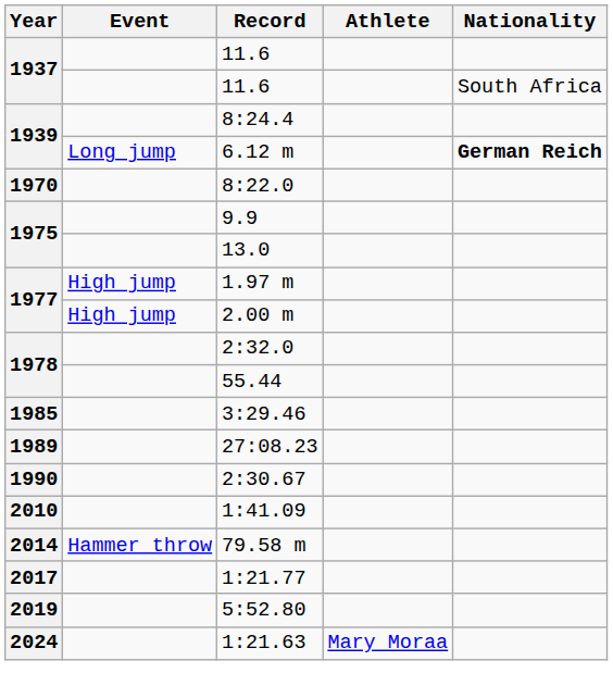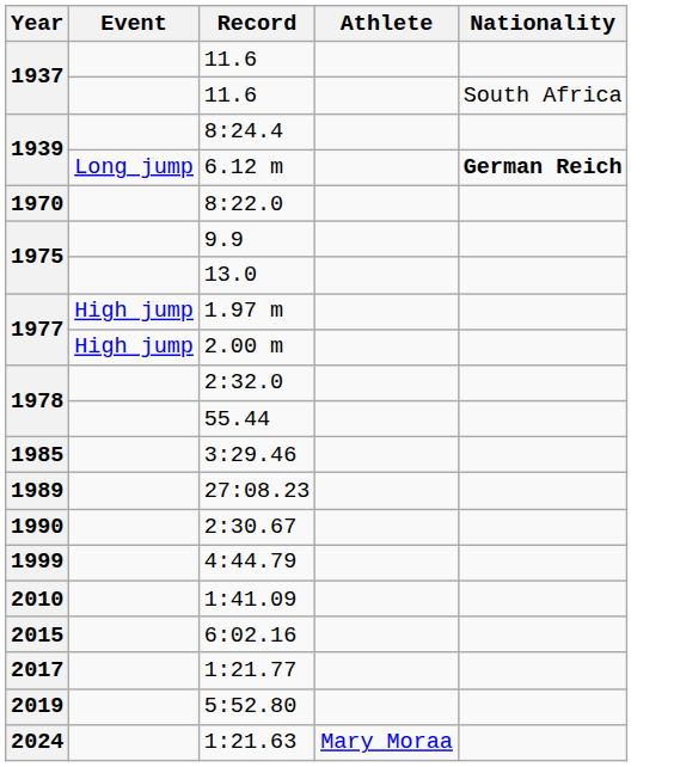 <table class="wikitable sortable plainrowheaders">
 <tr>
 <th scope="col">Year</th>
 <th scope="col">Event</th>
 <th scope="col">Record</th>
 <th scope="col">Athlete</th>
 <th scope="col">Nationality</th>
 </tr>
 <tr>
 <th scope="rowgroup" rowspan="2"><strong>1937</strong></th>
 <td></td>
 <td>11.6 </td>
 <td></td>
 <td></td>
 </tr>
 <tr>
 <td></td>
 <td>11.6 </td>
 <td></td>
 <td> South Africa</td>
 </tr>
 <tr>
 <th scope="rowgroup" rowspan="2"><strong>1939</strong></th>
 <td></td>
 <td>8:24.4 </td>
 <td></td>
 <td></td>
 </tr>
 <tr>
 <td><a href='#'>Long jump</a></td>
 <td>6.12 m</td>
 <td></td>
 <td><strong> German Reich</strong></td>
 </tr>
 <tr>
 <th scope="row"><strong>1970</strong></th>
 <td></td>
 <td>8:22.0 </td>
 <td></td>
 <td></td>
 </tr>
 <tr>
 <th scope="rowgroup" rowspan="2"><strong>1975</strong></th>
 <td></td>
 <td>9.9 </td>
 <td></td>
 <td></td>
 </tr>
 <tr>
 <td></td>
 <td>13.0 </td>
 <td></td>
 <td></td>
 </tr>
 <tr>
 <th scope="rowgroup" rowspan="2"><strong>1977</strong></th>
 <td><a href='#'>High jump</a></td>
 <td>1.97 m</td>
 <td></td>
 <td></td>
 </tr>
 <tr>
 <td><a href='#'>High jump</a></td>
 <td>2.00 m</td>
 <td></td>
 <td></td>
 </tr>
 <tr>
 <th scope="rowgroup" rowspan="2"><strong>1978</strong></th>
 <td></td>
 <td>2:32.0 </td>
 <td></td>
 <td></td>
 </tr>
 <tr>
 <td></td>
 <td>55.44</td>
 <td></td>
 <td></td>
 </tr>
 <tr>
 <th scope="row"><strong>1985</strong></th>
 <td></td>
 <td>3:29.46</td>
 <td></td>
 <td></td>
 </tr>
 <tr>
 <th scope="row"><strong>1989</strong></th>
 <td></td>
 <td>27:08.23</td>
 <td></td>
 <td></td>
 </tr>
 <tr>
 <th scope="row"><strong>1990</strong></th>
 <td></td>
 <td>2:30.67</td>
 <td></td>
 <td></td>
 </tr>
 <tr>
+<th scope="row"><strong>1999</strong></th>
+<td></td>
+<td>4:44.79</td>
+<td></td>
+<td></td>
+</tr>
+<tr>
 <th scope="row"><strong>2010</strong></th>
 <td></td>
 <td>1:41.09</td>
 <td></td>
 <td></td>
 </tr>
 <tr>
-<th scope="row"><strong>2014</strong></th>
-<td><a href='#'>Hammer throw</a></td>
-<td>79.58 m</td>
+<th scope="row"><strong>2015</strong></th>
+<td></td>
+<td>6:02.16</td>
 <td></td>
 <td></td>
 </tr>
 <tr>
 <th scope="row"><strong>2017</strong></th>
 <td></td>
 <td>1:21.77</td>
 <td></td>
 <td></td>
 </tr>
 <tr>
 <th scope="row"><strong>2019</strong></th>
 <td></td>
 <td>5:52.80</td>
 <td></td>
 <td></td>
 </tr>
 <tr>
 <th scope="row"><strong>2024</strong></th>
 <td></td>
 <td>1:21.63</td>
 <td><a href='#'>Mary Moraa</a></td>
 <td></td>
 </tr>
 </table>
